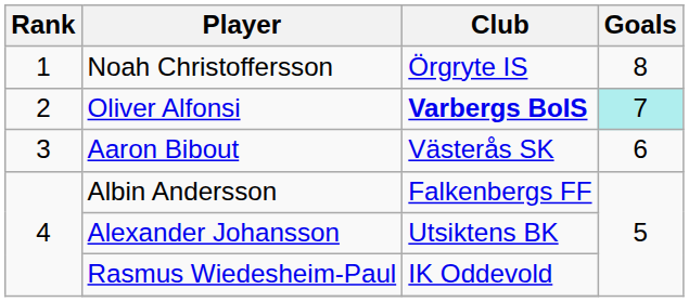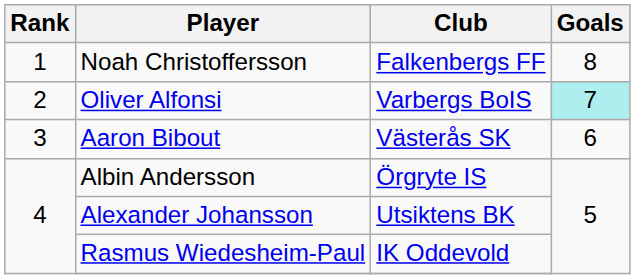 <table class="wikitable" style="text-align:center">
 <tr>
 <th>Rank</th>
 <th>Player</th>
 <th>Club</th>
 <th>Goals</th>
 </tr>
 <tr>
 <td>1</td>
 <td align="left"> Noah Christoffersson</td>
-<td align="left"><a href='#'>Örgryte IS</a></td>
+<td align="left"><a href='#'>Falkenbergs FF</a></td>
 <td>8</td>
 </tr>
 <tr>
 <td>2</td>
 <td align="left"> <a href='#'>Oliver Alfonsi</a></td>
-<td align="left"><strong><a href='#'>Varbergs BoIS</a></strong></td>
+<td align="left"><a href='#'>Varbergs BoIS</a></td>
 <td style="background: paleturquoise;">7</td>
 </tr>
 <tr>
 <td>3</td>
 <td align="left"> <a href='#'>Aaron Bibout</a></td>
 <td align="left"><a href='#'>Västerås SK</a></td>
 <td>6</td>
 </tr>
 <tr>
 <td rowspan=4>4</td>
 <td align="left"> Albin Andersson</td>
-<td align="left"><a href='#'>Falkenbergs FF</a></td>
+<td align="left"><a href='#'>Örgryte IS</a></td>
 <td rowspan=4>5</td>
 </tr>
 <tr>
 <td align="left"> <a href='#'>Alexander Johansson</a></td>
 <td align="left"><a href='#'>Utsiktens BK</a></td>
 </tr>
 <tr>
 <td align="left"> <a href='#'>Rasmus Wiedesheim-Paul</a></td>
 <td align="left"><a href='#'>IK Oddevold</a><br></td>
 </tr>
 <tr>
 </tr>
 </table>
